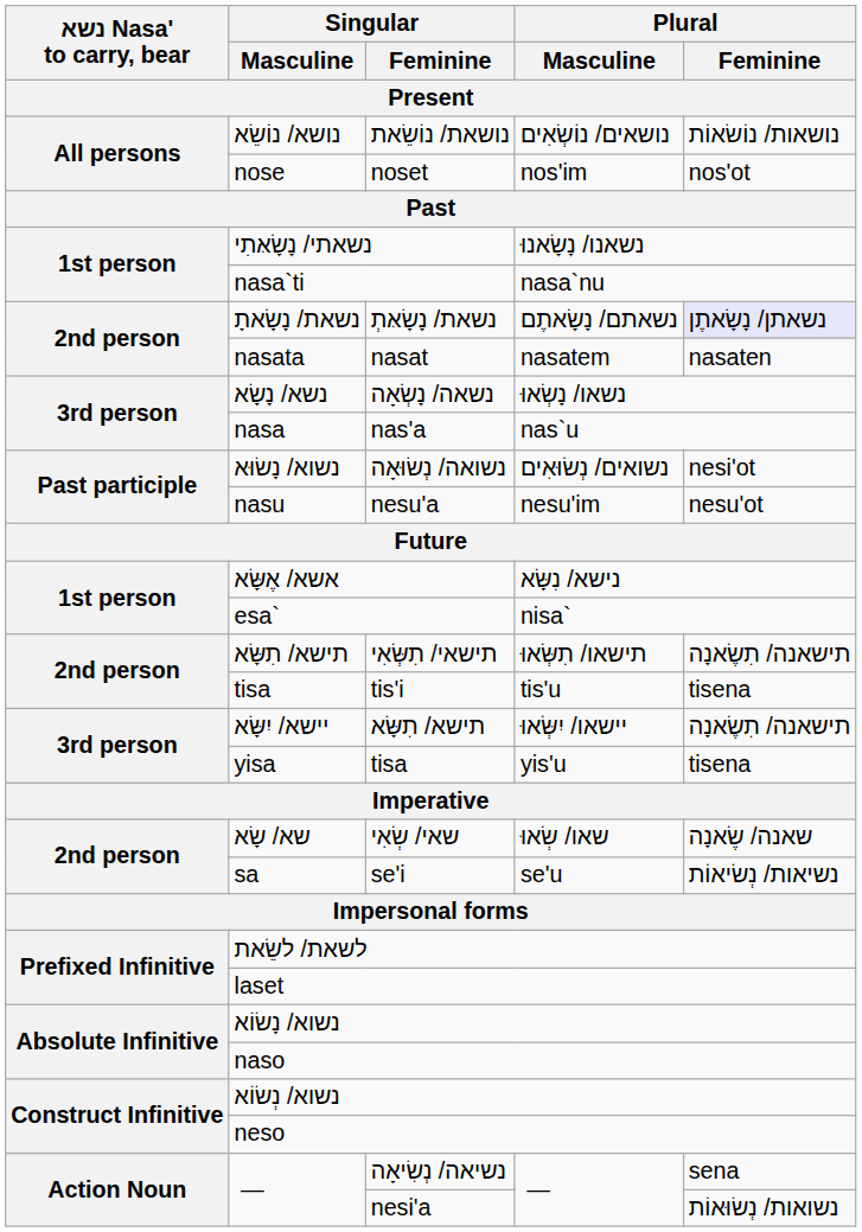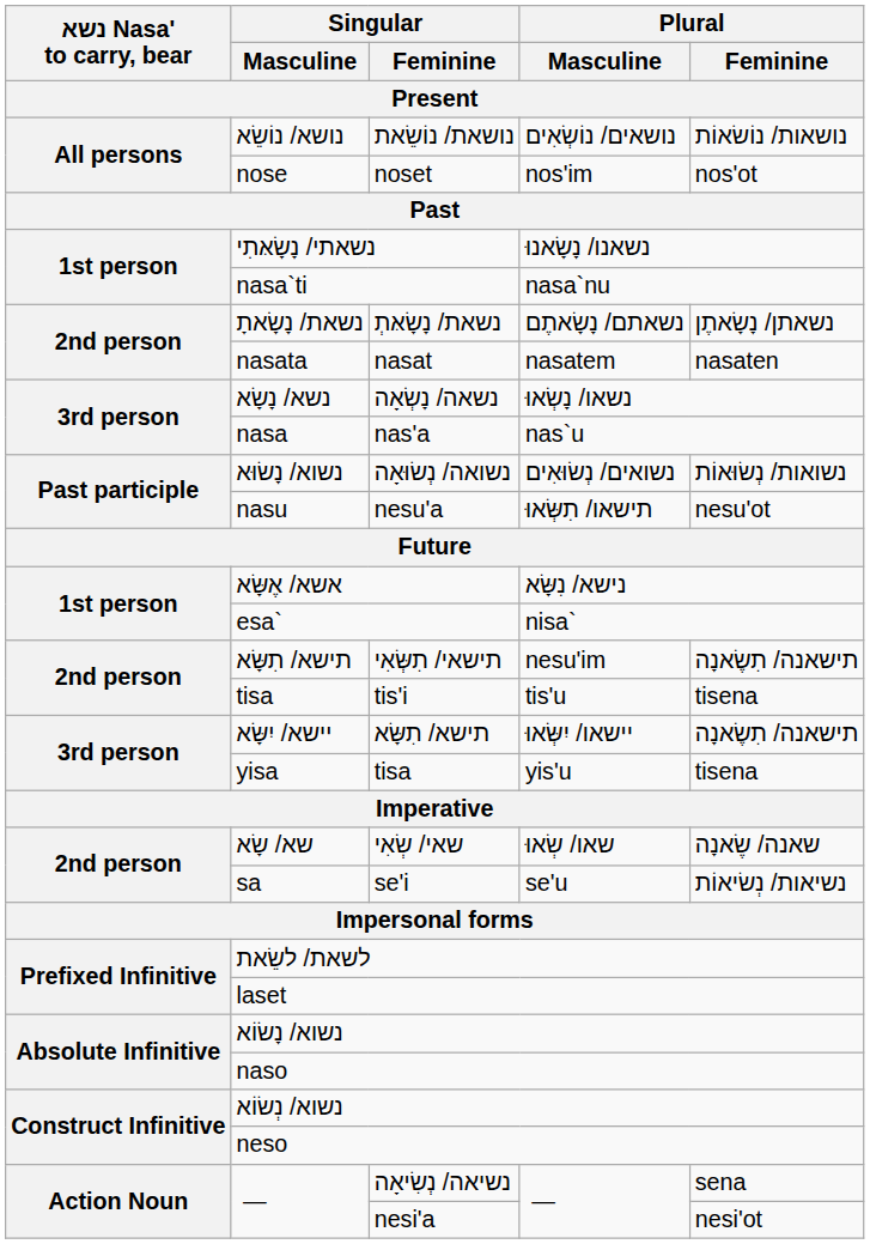 <table class="wikitable mw-collapsible mw-collapsed">
 <tr>
 <th rowspan="2">נשא Nasa'<br>to carry, bear</th>
 <th colspan="2">Singular</th>
 <th colspan="2">Plural</th>
 </tr>
 <tr>
 <th>Masculine</th>
 <th>Feminine</th>
 <th>Masculine</th>
 <th>Feminine</th>
 </tr>
 <tr>
 <th colspan="5">Present</th>
 </tr>
 <tr>
 <th rowspan="2">All persons</th>
 <td>נושא/ נוֹשֵׂא</td>
 <td>נושאת/ נוֹשֵׂאת</td>
 <td>נושאים/ נוֹשְׂאִים</td>
 <td>נושאות/ נוֹשׂאוֹת</td>
 </tr>
 <tr>
 <td>nose</td>
 <td>noset</td>
 <td>nos'im</td>
 <td>nos'ot</td>
 </tr>
 <tr>
 <th colspan="5">Past</th>
 </tr>
 <tr>
 <th rowspan="2">1st person</th>
 <td colspan="2">נשאתי/ נָשָׂאּתִי</td>
 <td colspan="2">נשאנו/ נָשָׂאנוּ</td>
 </tr>
 <tr>
 <td colspan="2">nasa`ti</td>
 <td colspan="2">nasa`nu</td>
 </tr>
 <tr>
 <th rowspan="2">2nd person</th>
 <td>נשאת/ נָשָׂאתָ</td>
 <td>נשאת/ נָשָׂאּתְ</td>
 <td>נשאתם/ נָשָׂאתֶם</td>
-<td style="background: lavender;">נשאתן/ נָשָׂאתֶן</td>
+<td>נשאתן/ נָשָׂאתֶן</td>
 </tr>
 <tr>
 <td>nasata</td>
 <td>nasat</td>
 <td>nasatem</td>
 <td>nasaten</td>
 </tr>
 <tr>
 <th rowspan="2">3rd person</th>
 <td>נשא/ נָשָׂא</td>
 <td>נשאה/ נָשְׂאָה</td>
 <td colspan="2">נשאו/ נָשְׂאוּ</td>
 </tr>
 <tr>
 <td>nasa</td>
 <td>nas'a</td>
 <td colspan="2">nas`u</td>
 </tr>
 <tr>
 <th rowspan="2">Past participle</th>
 <td>נשוא/ נָשׂוּא</td>
 <td>נשואה/ נְשׂוּאָה</td>
 <td>נשואים/ נְשׂוּאִים</td>
-<td>nesi'ot</td>
+<td>נשואות/ נְשׂוּאוֹת</td>
 </tr>
 <tr>
 <td>nasu</td>
 <td>nesu'a</td>
-<td>nesu'im</td>
+<td>תישאו/ תִשְּׂאוּ</td>
 <td>nesu'ot</td>
 </tr>
 <tr>
 <th colspan="5">Future</th>
 </tr>
 <tr>
 <th rowspan="2">1st person</th>
 <td colspan="2">אשא/ אֶשָּׂא</td>
 <td colspan="2">נישא/ נִשָּׂא</td>
 </tr>
 <tr>
 <td colspan="2">esa`</td>
 <td colspan="2">nisa`</td>
 </tr>
 <tr>
 <th rowspan="2">2nd person</th>
 <td>תישא/ תִשָּׂא</td>
 <td>תישאי/ תִשְּׂאִי</td>
-<td>תישאו/ תִשְּׂאוּ</td>
+<td>nesu'im</td>
 <td>תישאנה/ תִשֶׂאנָה</td>
 </tr>
 <tr>
 <td>tisa</td>
 <td>tis'i</td>
 <td>tis'u</td>
 <td>tisena</td>
 </tr>
 <tr>
 <th rowspan="2">3rd person</th>
 <td>יישא/ יִשָּׂא</td>
 <td>תישא/ תִשָּׂא</td>
 <td>יישאו/ יִשְּׂאוּ</td>
 <td>תישאנה/ תִשֶׂאנָה</td>
 </tr>
 <tr>
 <td>yisa</td>
 <td>tisa</td>
 <td>yis'u</td>
 <td>tisena</td>
 </tr>
 <tr>
 <th colspan="5">Imperative</th>
 </tr>
 <tr>
 <th rowspan="2">2nd person</th>
 <td>שא/ שָׂא</td>
 <td>שאי/ שְׂאִי</td>
 <td>שאו/ שְׂאוּ</td>
 <td>שאנה/ שֶׂאנָה</td>
 </tr>
 <tr>
 <td>sa</td>
 <td>se'i</td>
 <td>se'u</td>
 <td>נשיאות/ נְשׂיאוֹת</td>
 </tr>
 <tr>
 <th colspan="5">Impersonal forms</th>
 </tr>
 <tr>
 <th rowspan="2">Prefixed Infinitive</th>
 <td colspan="4">לשאת/ לשֵׂאת</td>
 </tr>
 <tr>
 <td colspan="4">laset</td>
 </tr>
 <tr>
 <th rowspan="2">Absolute Infinitive</th>
 <td colspan="4">נשוא/ נָשׂוֹא</td>
 </tr>
 <tr>
 <td colspan="4">naso</td>
 </tr>
 <tr>
 <th rowspan="2">Construct Infinitive</th>
 <td colspan="4">נשוא/ נְשׂוֹא</td>
 </tr>
 <tr>
 <td colspan="4">neso</td>
 </tr>
 <tr>
 <th rowspan="2">Action Noun</th>
 <td rowspan="2"> —</td>
 <td>נשיאה/ נְשִׂיאָה</td>
 <td rowspan="2"> —</td>
 <td>sena</td>
 </tr>
 <tr>
 <td>nesi'a</td>
-<td>נשואות/ נְשׂוּאוֹת</td>
+<td>nesi'ot</td>
 </tr>
 </table>
